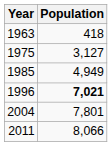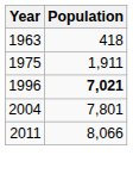 <table class="wikitable">
 <tr>
 <th>Year</th>
 <th>Population</th>
 </tr>
 <tr align="right">
 <td>1963</td>
 <td>418</td>
 </tr>
 <tr align="right">
 <td>1975</td>
-<td>3,127</td>
-</tr>
-<tr align="right">
-<td>1985</td>
-<td>4,949</td>
+<td>1,911</td>
 </tr>
 <tr align="right">
 <td>1996</td>
 <td><strong>7,021</strong></td>
 </tr>
 <tr align="right">
 <td>2004</td>
 <td>7,801</td>
 </tr>
 <tr align="right">
 <td>2011</td>
 <td>8,066</td>
 </tr>
 </table>
